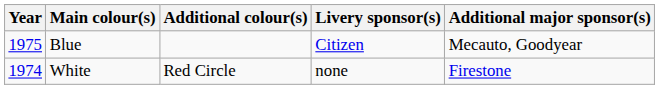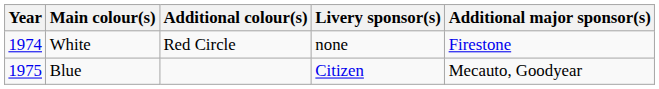 <table class="wikitable">
 <tr>
 <th>Year</th>
 <th>Main colour(s)</th>
 <th>Additional colour(s)</th>
 <th>Livery sponsor(s)</th>
 <th>Additional major sponsor(s)</th>
 </tr>
 <tr>
+<td><a href='#'>1974</a></td>
+<td>White</td>
+<td>Red Circle</td>
+<td>none</td>
+<td><a href='#'>Firestone</a></td>
+</tr>
+<tr>
 <td><a href='#'>1975</a></td>
 <td>Blue</td>
 <td></td>
 <td><a href='#'>Citizen</a></td>
 <td>Mecauto, Goodyear</td>
 </tr>
-<tr>
-<td><a href='#'>1974</a></td>
-<td>White</td>
-<td>Red Circle</td>
-<td>none</td>
-<td><a href='#'>Firestone</a></td>
-</tr>
 </table>
